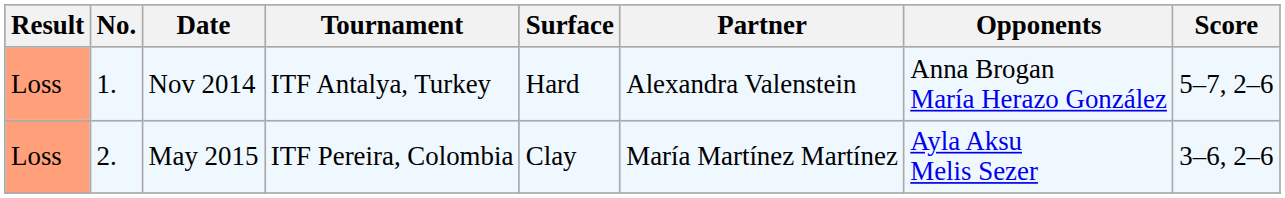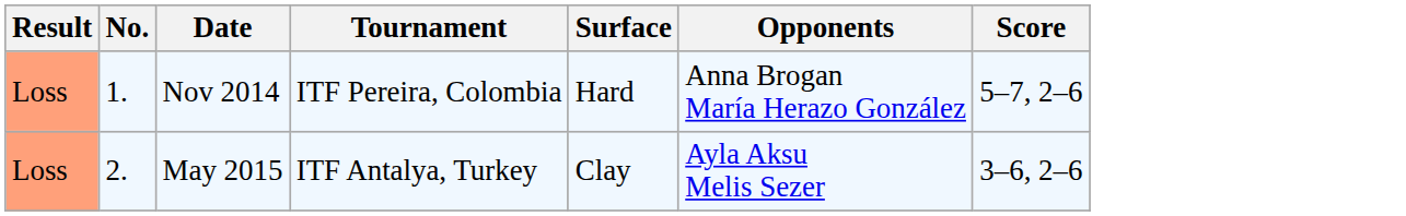 <table class=wikitable>
 <tr>
 <th>Result</th>
 <th>No.</th>
 <th>Date</th>
 <th>Tournament</th>
 <th>Surface</th>
-<th>Partner</th>
 <th>Opponents</th>
 <th>Score</th>
 </tr>
 <tr style="background:#f0f8ff;">
 <td style="background:#ffa07a;">Loss</td>
 <td>1.</td>
 <td>Nov 2014</td>
-<td>ITF Antalya, Turkey</td>
+<td>ITF Pereira, Colombia</td>
 <td>Hard</td>
-<td> Alexandra Valenstein</td>
 <td> Anna Brogan <br>  <a href='#'>María Herazo González</a></td>
 <td>5–7, 2–6</td>
 </tr>
 <tr style="background:#f0f8ff;">
 <td style="background:#ffa07a;">Loss</td>
 <td>2.</td>
 <td>May 2015</td>
-<td>ITF Pereira, Colombia</td>
+<td>ITF Antalya, Turkey</td>
 <td>Clay</td>
-<td> María Martínez Martínez</td>
 <td> <a href='#'>Ayla Aksu</a> <br>  <a href='#'>Melis Sezer</a></td>
 <td>3–6, 2–6</td>
 </tr>
 </table>
